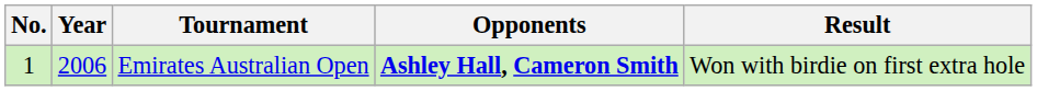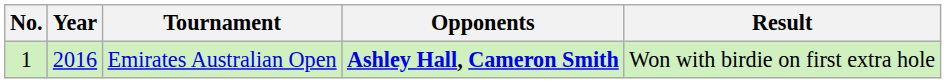 <table class="wikitable" style="font-size:95%;">
 <tr>
 <th>No.</th>
 <th>Year</th>
 <th>Tournament</th>
 <th>Opponents</th>
 <th>Result</th>
 </tr>
 <tr style="background:#D0F0C0;">
 <td align=center>1</td>
-<td><a href='#'>2006</a></td>
+<td><a href='#'>2016</a></td>
 <td><a href='#'>Emirates Australian Open</a></td>
 <td><strong> <a href='#'>Ashley Hall</a>,  <a href='#'>Cameron Smith</a></strong></td>
 <td>Won with birdie on first extra hole</td>
 </tr>
 </table>
